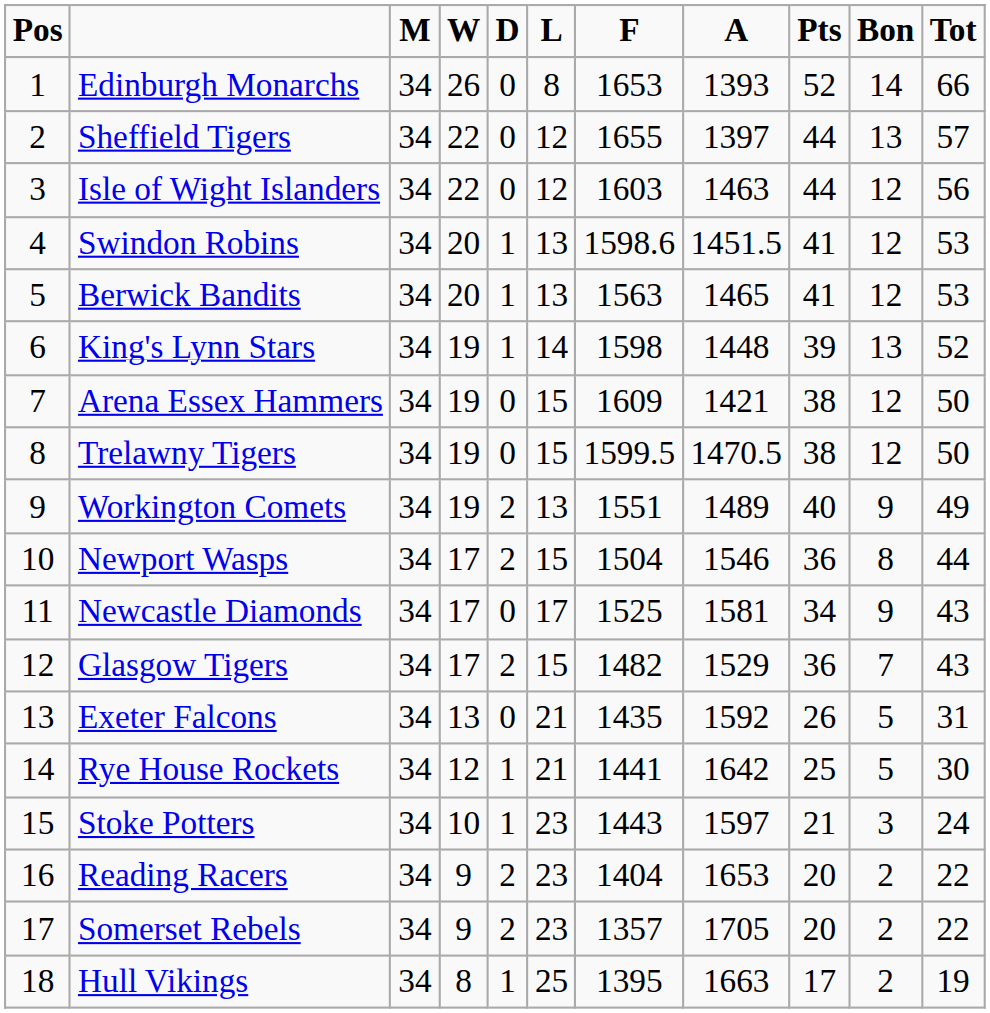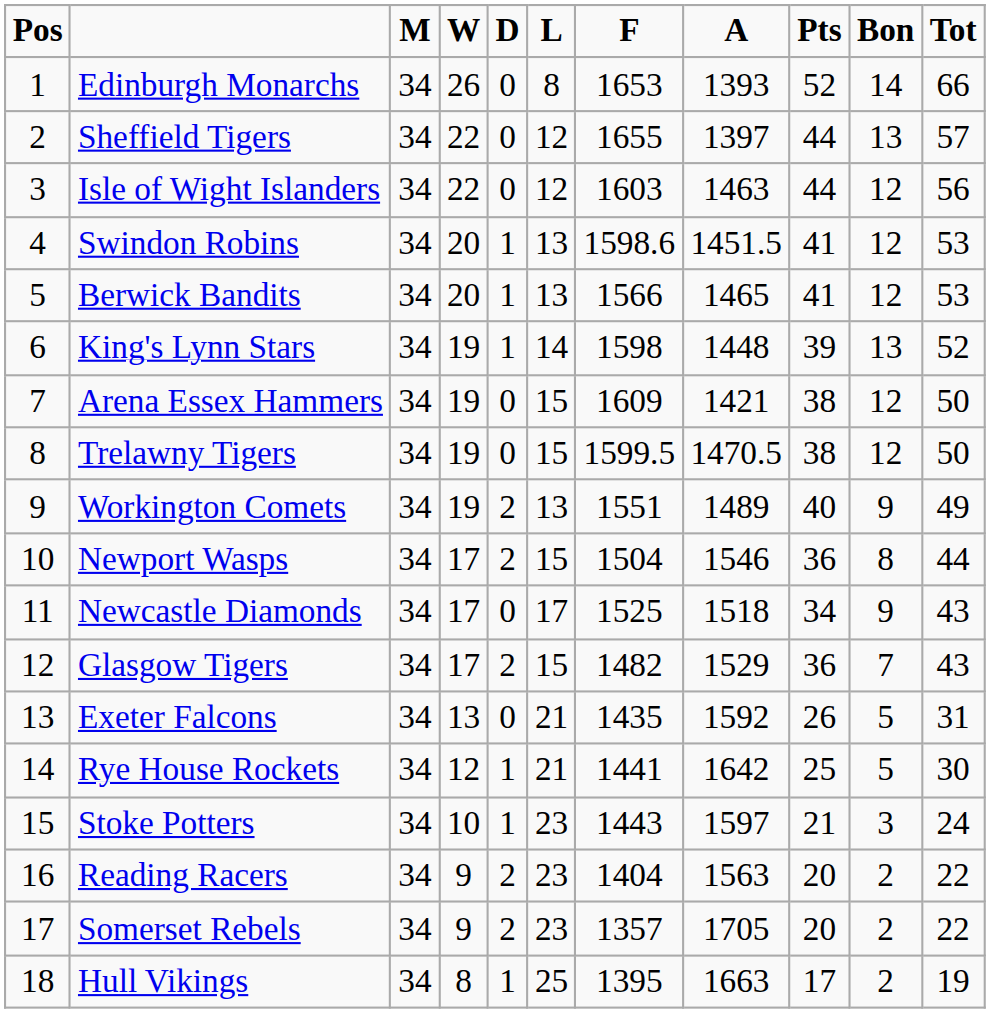 <table class="wikitable">
 <tr align="center">
 <td><strong>Pos</strong></td>
 <td></td>
 <td><strong>M</strong></td>
 <td><strong>W</strong></td>
 <td><strong>D</strong></td>
 <td><strong>L</strong></td>
 <td><strong>F</strong></td>
 <td><strong>A</strong></td>
 <td><strong>Pts</strong></td>
 <td><strong>Bon</strong></td>
 <td><strong>Tot</strong></td>
 </tr>
 <tr align="center">
 <td>1</td>
 <td align="left"><a href='#'>Edinburgh Monarchs</a></td>
 <td>34</td>
 <td>26</td>
 <td>0</td>
 <td>8</td>
 <td>1653</td>
 <td>1393</td>
 <td>52</td>
 <td>14</td>
 <td>66</td>
 </tr>
 <tr align="center">
 <td>2</td>
 <td align="left"><a href='#'>Sheffield Tigers</a></td>
 <td>34</td>
 <td>22</td>
 <td>0</td>
 <td>12</td>
 <td>1655</td>
 <td>1397</td>
 <td>44</td>
 <td>13</td>
 <td>57</td>
 </tr>
 <tr align="center">
 <td>3</td>
 <td align="left"><a href='#'>Isle of Wight Islanders</a></td>
 <td>34</td>
 <td>22</td>
 <td>0</td>
 <td>12</td>
 <td>1603</td>
 <td>1463</td>
 <td>44</td>
 <td>12</td>
 <td>56</td>
 </tr>
 <tr align="center">
 <td>4</td>
 <td align="left"><a href='#'>Swindon Robins</a></td>
 <td>34</td>
 <td>20</td>
 <td>1</td>
 <td>13</td>
 <td>1598.6</td>
 <td>1451.5</td>
 <td>41</td>
 <td>12</td>
 <td>53</td>
 </tr>
 <tr align="center">
 <td>5</td>
 <td align="left"><a href='#'>Berwick Bandits</a></td>
 <td>34</td>
 <td>20</td>
 <td>1</td>
 <td>13</td>
-<td>1563</td>
+<td>1566</td>
 <td>1465</td>
 <td>41</td>
 <td>12</td>
 <td>53</td>
 </tr>
 <tr align="center">
 <td>6</td>
 <td align="left"><a href='#'>King's Lynn Stars</a></td>
 <td>34</td>
 <td>19</td>
 <td>1</td>
 <td>14</td>
 <td>1598</td>
 <td>1448</td>
 <td>39</td>
 <td>13</td>
 <td>52</td>
 </tr>
 <tr align="center">
 <td>7</td>
 <td align="left"><a href='#'>Arena Essex Hammers</a></td>
 <td>34</td>
 <td>19</td>
 <td>0</td>
 <td>15</td>
 <td>1609</td>
 <td>1421</td>
 <td>38</td>
 <td>12</td>
 <td>50</td>
 </tr>
 <tr align="center">
 <td>8</td>
 <td align="left"><a href='#'>Trelawny Tigers</a></td>
 <td>34</td>
 <td>19</td>
 <td>0</td>
 <td>15</td>
 <td>1599.5</td>
 <td>1470.5</td>
 <td>38</td>
 <td>12</td>
 <td>50</td>
 </tr>
 <tr align="center">
 <td>9</td>
 <td align="left"><a href='#'>Workington Comets</a></td>
 <td>34</td>
 <td>19</td>
 <td>2</td>
 <td>13</td>
 <td>1551</td>
 <td>1489</td>
 <td>40</td>
 <td>9</td>
 <td>49</td>
 </tr>
 <tr align="center">
 <td>10</td>
 <td align="left"><a href='#'>Newport Wasps</a></td>
 <td>34</td>
 <td>17</td>
 <td>2</td>
 <td>15</td>
 <td>1504</td>
 <td>1546</td>
 <td>36</td>
 <td>8</td>
 <td>44</td>
 </tr>
 <tr align="center">
 <td>11</td>
 <td align="left"><a href='#'>Newcastle Diamonds</a></td>
 <td>34</td>
 <td>17</td>
 <td>0</td>
 <td>17</td>
 <td>1525</td>
-<td>1581</td>
+<td>1518</td>
 <td>34</td>
 <td>9</td>
 <td>43</td>
 </tr>
 <tr align="center">
 <td>12</td>
 <td align="left"><a href='#'>Glasgow Tigers</a></td>
 <td>34</td>
 <td>17</td>
 <td>2</td>
 <td>15</td>
 <td>1482</td>
 <td>1529</td>
 <td>36</td>
 <td>7</td>
 <td>43</td>
 </tr>
 <tr align="center">
 <td>13</td>
 <td align="left"><a href='#'>Exeter Falcons</a></td>
 <td>34</td>
 <td>13</td>
 <td>0</td>
 <td>21</td>
 <td>1435</td>
 <td>1592</td>
 <td>26</td>
 <td>5</td>
 <td>31</td>
 </tr>
 <tr align="center">
 <td>14</td>
 <td align="left"><a href='#'>Rye House Rockets</a></td>
 <td>34</td>
 <td>12</td>
 <td>1</td>
 <td>21</td>
 <td>1441</td>
 <td>1642</td>
 <td>25</td>
 <td>5</td>
 <td>30</td>
 </tr>
 <tr align="center">
 <td>15</td>
 <td align="left"><a href='#'>Stoke Potters</a></td>
 <td>34</td>
 <td>10</td>
 <td>1</td>
 <td>23</td>
 <td>1443</td>
 <td>1597</td>
 <td>21</td>
 <td>3</td>
 <td>24</td>
 </tr>
 <tr align="center">
 <td>16</td>
 <td align="left"><a href='#'>Reading Racers</a></td>
 <td>34</td>
 <td>9</td>
 <td>2</td>
 <td>23</td>
 <td>1404</td>
-<td>1653</td>
+<td>1563</td>
 <td>20</td>
 <td>2</td>
 <td>22</td>
 </tr>
 <tr align="center">
 <td>17</td>
 <td align="left"><a href='#'>Somerset Rebels</a></td>
 <td>34</td>
 <td>9</td>
 <td>2</td>
 <td>23</td>
 <td>1357</td>
 <td>1705</td>
 <td>20</td>
 <td>2</td>
 <td>22</td>
 </tr>
 <tr align="center">
 <td>18</td>
 <td align="left"><a href='#'>Hull Vikings</a></td>
 <td>34</td>
 <td>8</td>
 <td>1</td>
 <td>25</td>
 <td>1395</td>
 <td>1663</td>
 <td>17</td>
 <td>2</td>
 <td>19</td>
 </tr>
 </table>
